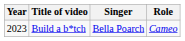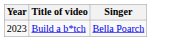 <table class="wikitable">
 <tr>
 <th>Year</th>
 <th>Title of video</th>
 <th>Singer</th>
-<th>Role</th>
 </tr>
 <tr>
 <td>2023</td>
 <td><a href='#'>Build a b*tch</a></td>
 <td><a href='#'>Bella Poarch</a></td>
-<td><em><a href='#'>Cameo</a></em></td>
 </tr>
 </table>
